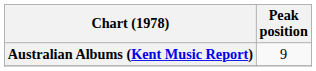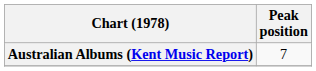 <table class="wikitable sortable plainrowheaders">
 <tr>
 <th scope="col">Chart (1978)</th>
 <th scope="col">Peak<br>position</th>
 </tr>
 <tr>
 <th scope="row">Australian Albums (<a href='#'>Kent Music Report</a>)</th>
-<td align="center">9</td>
+<td align="center">7</td>
 </tr>
 <tr>
 </tr>
 <tr>
 </tr>
 <tr>
 </tr>
 <tr>
 </tr>
 <tr>
 </tr>
 <tr>
 </tr>
 <tr>
 </tr>
 <tr>
 </tr>
 </table>
